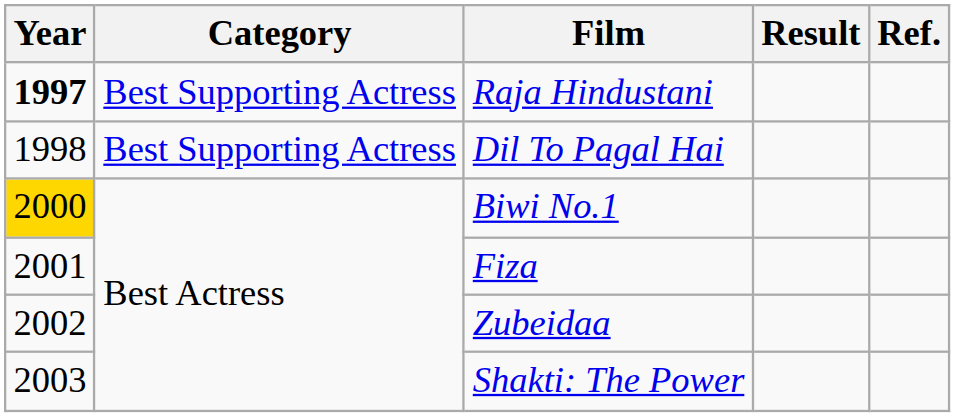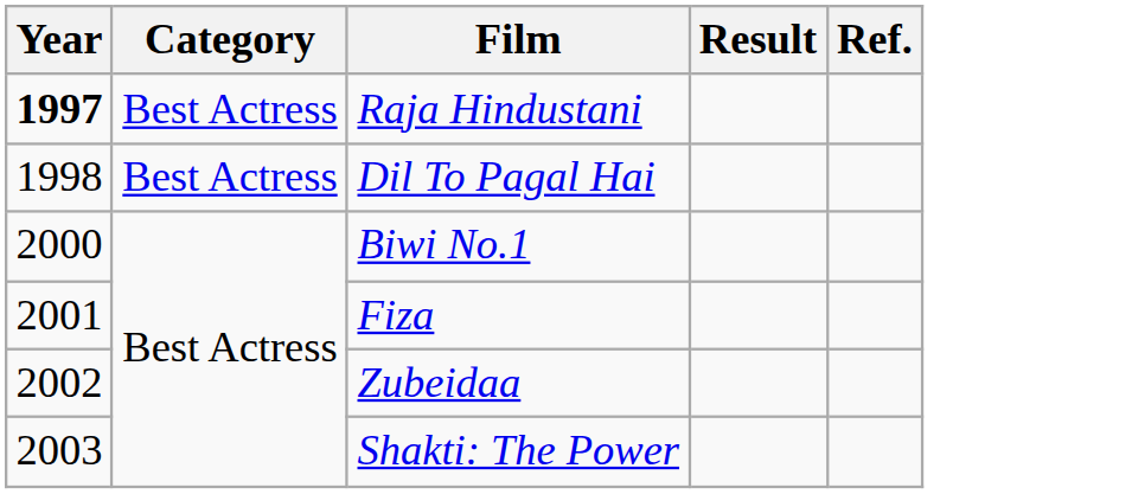 <table class="wikitable">
 <tr>
 <th>Year</th>
 <th>Category</th>
 <th>Film</th>
 <th>Result</th>
 <th>Ref.</th>
 </tr>
 <tr>
 <td><strong>1997</strong></td>
-<td><a href='#'>Best Supporting Actress</a></td>
+<td><a href='#'>Best Actress</a></td>
 <td><em><a href='#'>Raja Hindustani</a></em></td>
 <td></td>
 <td></td>
 </tr>
 <tr>
 <td>1998</td>
-<td><a href='#'>Best Supporting Actress</a></td>
+<td><a href='#'>Best Actress</a></td>
 <td><em><a href='#'>Dil To Pagal Hai</a></em></td>
 <td></td>
 <td></td>
 </tr>
 <tr>
-<td style="background: gold;">2000</td>
+<td>2000</td>
 <td rowspan="4">Best Actress</td>
 <td><em><a href='#'>Biwi No.1</a></em></td>
 <td></td>
 <td></td>
 </tr>
 <tr>
 <td>2001</td>
 <td><em><a href='#'>Fiza</a></em></td>
 <td></td>
 <td></td>
 </tr>
 <tr>
 <td>2002</td>
 <td><em><a href='#'>Zubeidaa</a></em></td>
 <td></td>
 <td></td>
 </tr>
 <tr>
 <td>2003</td>
 <td><em><a href='#'>Shakti: The Power</a></em></td>
 <td></td>
 <td></td>
 </tr>
 </table>
